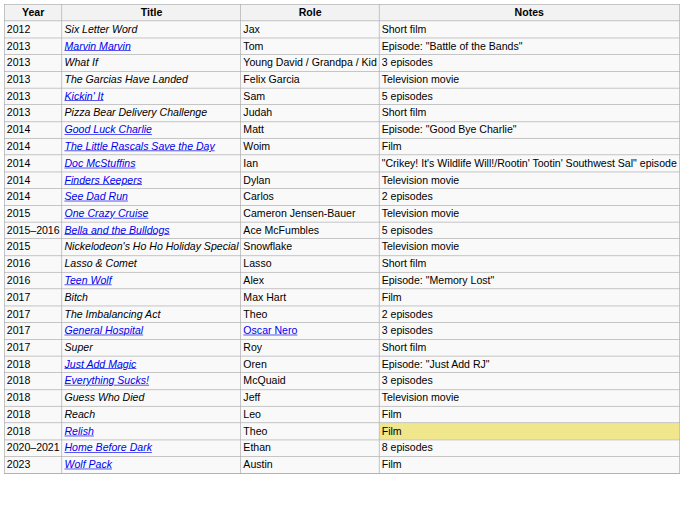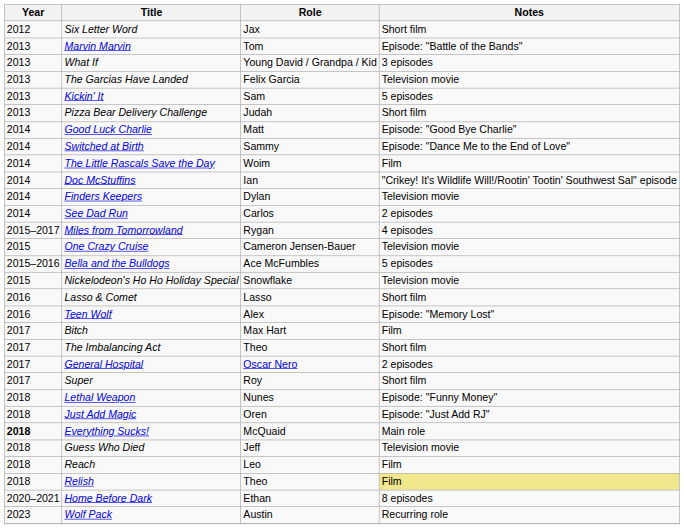 <table class="wikitable">
 <tr>
 <th>Year</th>
 <th>Title</th>
 <th>Role</th>
 <th>Notes</th>
 </tr>
 <tr>
 <td>2012</td>
 <td><em>Six Letter Word</em></td>
 <td>Jax</td>
 <td>Short film</td>
 </tr>
 <tr>
 <td>2013</td>
 <td><em><a href='#'>Marvin Marvin</a></em></td>
 <td>Tom</td>
 <td>Episode: "Battle of the Bands"</td>
 </tr>
 <tr>
 <td>2013</td>
 <td><em>What If</em></td>
 <td>Young David / Grandpa / Kid</td>
 <td>3 episodes</td>
 </tr>
 <tr>
 <td>2013</td>
 <td><em>The Garcias Have Landed</em></td>
 <td>Felix Garcia</td>
 <td>Television movie</td>
 </tr>
 <tr>
 <td>2013</td>
 <td><em><a href='#'>Kickin' It</a></em></td>
 <td>Sam</td>
 <td>5 episodes</td>
 </tr>
 <tr>
 <td>2013</td>
 <td><em>Pizza Bear Delivery Challenge</em></td>
 <td>Judah</td>
 <td>Short film</td>
 </tr>
 <tr>
 <td>2014</td>
 <td><em><a href='#'>Good Luck Charlie</a></em></td>
 <td>Matt</td>
 <td>Episode: "Good Bye Charlie"</td>
 </tr>
 <tr>
 <td>2014</td>
+<td><em><a href='#'>Switched at Birth</a></em></td>
+<td>Sammy</td>
+<td>Episode: "Dance Me to the End of Love"</td>
+</tr>
+<tr>
+<td>2014</td>
 <td><em><a href='#'>The Little Rascals Save the Day</a></em></td>
 <td>Woim</td>
 <td>Film</td>
 </tr>
 <tr>
 <td>2014</td>
 <td><em><a href='#'>Doc McStuffins</a></em></td>
 <td>Ian</td>
 <td>"Crikey! It's Wildlife Will!/Rootin' Tootin' Southwest Sal" episode</td>
 </tr>
 <tr>
 <td>2014</td>
 <td><em><a href='#'>Finders Keepers</a></em></td>
 <td>Dylan</td>
 <td>Television movie</td>
 </tr>
 <tr>
 <td>2014</td>
 <td><em><a href='#'>See Dad Run</a></em></td>
 <td>Carlos</td>
 <td>2 episodes</td>
+</tr>
+<tr>
+<td>2015–2017</td>
+<td><em><a href='#'>Miles from Tomorrowland</a></em></td>
+<td>Rygan</td>
+<td>4 episodes</td>
 </tr>
 <tr>
 <td>2015</td>
 <td><em><a href='#'>One Crazy Cruise</a></em></td>
 <td>Cameron Jensen-Bauer</td>
 <td>Television movie</td>
 </tr>
 <tr>
 <td>2015–2016</td>
 <td><em><a href='#'>Bella and the Bulldogs</a></em></td>
 <td>Ace McFumbles</td>
 <td>5 episodes</td>
 </tr>
 <tr>
 <td>2015</td>
 <td><em>Nickelodeon's Ho Ho Holiday Special</em></td>
 <td>Snowflake</td>
 <td>Television movie</td>
 </tr>
 <tr>
 <td>2016</td>
 <td><em>Lasso & Comet</em></td>
 <td>Lasso</td>
 <td>Short film</td>
 </tr>
 <tr>
 <td>2016</td>
 <td><em><a href='#'>Teen Wolf</a></em></td>
 <td>Alex</td>
 <td>Episode: "Memory Lost"</td>
 </tr>
 <tr>
 <td>2017</td>
 <td><em>Bitch</em></td>
 <td>Max Hart</td>
 <td>Film</td>
 </tr>
 <tr>
 <td>2017</td>
 <td><em>The Imbalancing Act</em></td>
 <td>Theo</td>
-<td>2 episodes</td>
+<td>Short film</td>
 </tr>
 <tr>
 <td>2017</td>
 <td><em><a href='#'>General Hospital</a></em></td>
 <td><a href='#'>Oscar Nero</a></td>
-<td>3 episodes</td>
+<td>2 episodes</td>
 </tr>
 <tr>
 <td>2017</td>
 <td><em>Super</em></td>
 <td>Roy</td>
 <td>Short film</td>
 </tr>
 <tr>
 <td>2018</td>
+<td><em><a href='#'>Lethal Weapon</a></em></td>
+<td>Nunes</td>
+<td>Episode: "Funny Money"</td>
+</tr>
+<tr>
+<td>2018</td>
 <td><em><a href='#'>Just Add Magic</a></em></td>
 <td>Oren</td>
 <td>Episode: "Just Add RJ"</td>
 </tr>
 <tr>
-<td>2018</td>
+<td><strong>2018</strong></td>
 <td><em><a href='#'>Everything Sucks!</a></em></td>
 <td>McQuaid</td>
-<td>3 episodes</td>
+<td>Main role</td>
 </tr>
 <tr>
 <td>2018</td>
 <td><em>Guess Who Died</em></td>
 <td>Jeff</td>
 <td>Television movie</td>
 </tr>
 <tr>
 <td>2018</td>
 <td><em>Reach</em></td>
 <td>Leo</td>
 <td>Film</td>
 </tr>
 <tr>
 <td>2018</td>
 <td><em><a href='#'>Relish</a></em></td>
 <td>Theo</td>
 <td style="background: khaki;">Film</td>
 </tr>
 <tr>
 <td>2020–2021</td>
 <td><em><a href='#'>Home Before Dark</a></em></td>
 <td>Ethan</td>
 <td>8 episodes</td>
 </tr>
 <tr>
 <td>2023</td>
 <td><em><a href='#'>Wolf Pack</a></em></td>
 <td>Austin</td>
-<td>Film</td>
+<td>Recurring role</td>
 </tr>
 <tr>
 </tr>
 </table>
